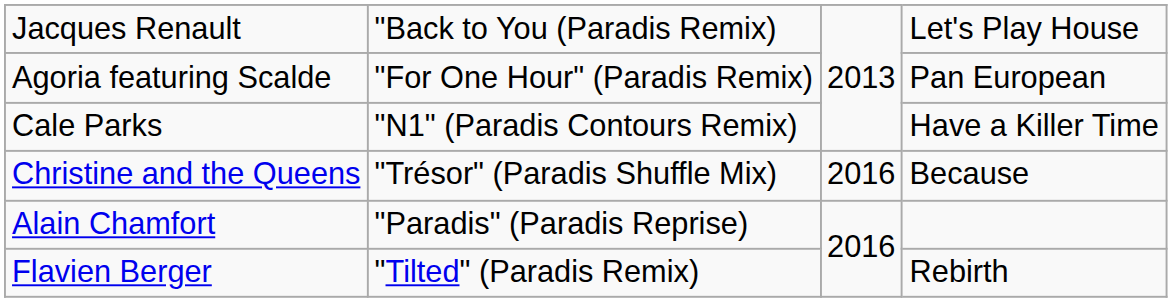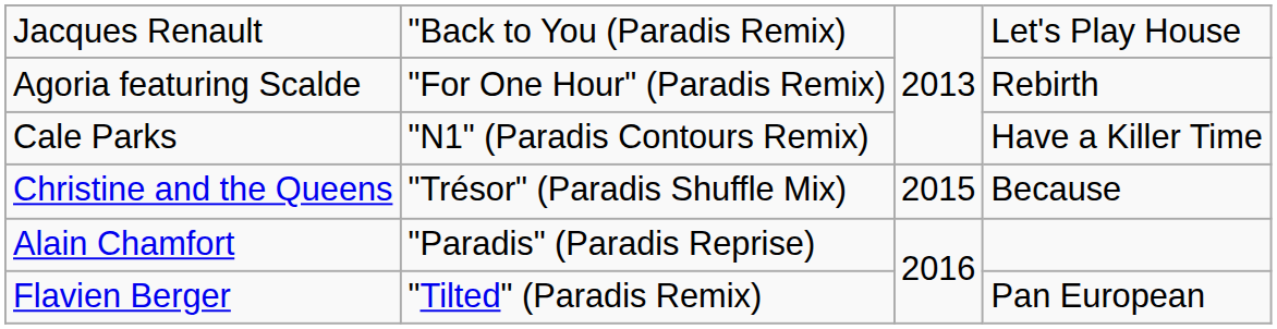 <table class="wikitable">
 <tr>
 <td>Jacques Renault</td>
 <td>"Back to You (Paradis Remix)</td>
 <td rowspan="3">2013</td>
 <td>Let's Play House</td>
 </tr>
 <tr>
 <td>Agoria featuring Scalde</td>
 <td>"For One Hour" (Paradis Remix)</td>
-<td>Pan European</td>
+<td>Rebirth</td>
 </tr>
 <tr>
 <td>Cale Parks</td>
 <td>"N1" (Paradis Contours Remix)</td>
 <td>Have a Killer Time</td>
 </tr>
 <tr>
 <td><a href='#'>Christine and the Queens</a></td>
 <td>"Trésor" (Paradis Shuffle Mix)</td>
-<td>2016</td>
+<td>2015</td>
 <td>Because</td>
 </tr>
 <tr>
 <td><a href='#'>Alain Chamfort</a></td>
 <td>"Paradis" (Paradis Reprise)</td>
 <td rowspan="2">2016</td>
 <td></td>
 </tr>
 <tr>
 <td><a href='#'>Flavien Berger</a></td>
 <td>"<a href='#'>Tilted</a>" (Paradis Remix)</td>
-<td>Rebirth</td>
+<td>Pan European</td>
 </tr>
 </table>
